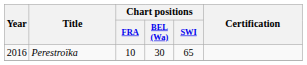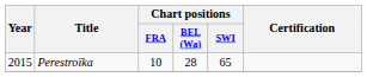 <table class="wikitable">
 <tr>
 <th rowspan="2">Year</th>
 <th style="width:130px;" rowspan="2">Title</th>
 <th colspan="3">Chart positions</th>
 <th style="width:150px;" rowspan="2">Certification</th>
 </tr>
 <tr>
 <th style="width:40px; font-size:smaller;"><a href='#'>FRA</a><br></th>
 <th style="width:40px; font-size:smaller;"><a href='#'>BEL<br>(Wa)</a><br></th>
 <th style="width:40px; font-size:smaller;"><a href='#'>SWI</a></th>
 </tr>
 <tr>
-<td style="text-align:center;">2016</td>
+<td style="text-align:center;">2015</td>
 <td><em>Perestroïka</em></td>
 <td style="text-align:center;">10</td>
-<td style="text-align:center;">30</td>
+<td style="text-align:center;">28</td>
 <td style="text-align:center;">65</td>
 <td style="text-align:center;"></td>
 </tr>
 <tr>
 </tr>
 </table>
